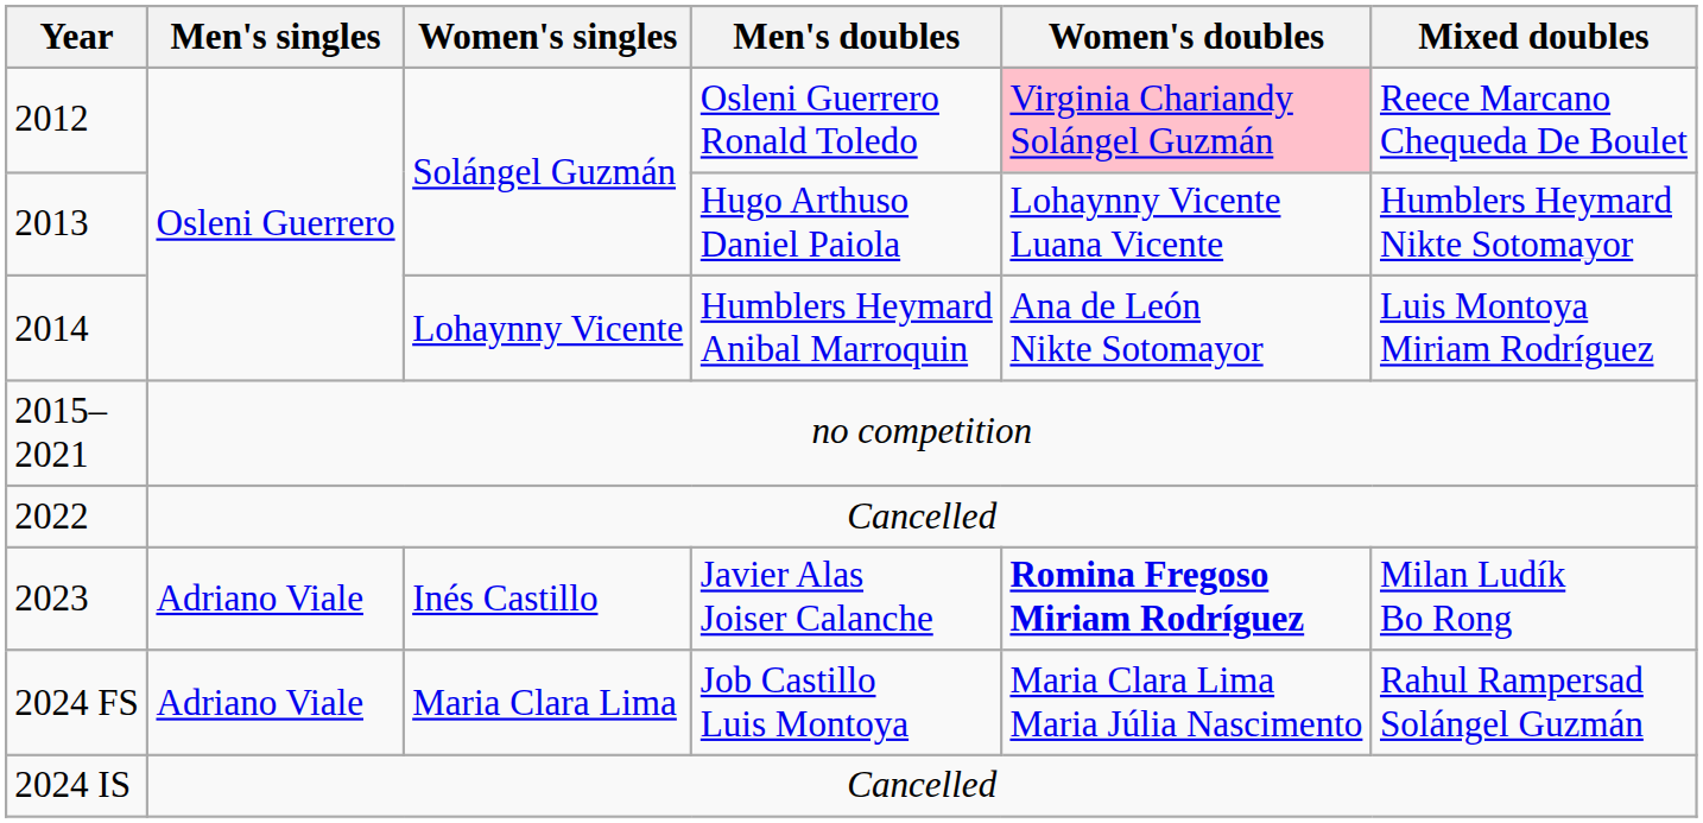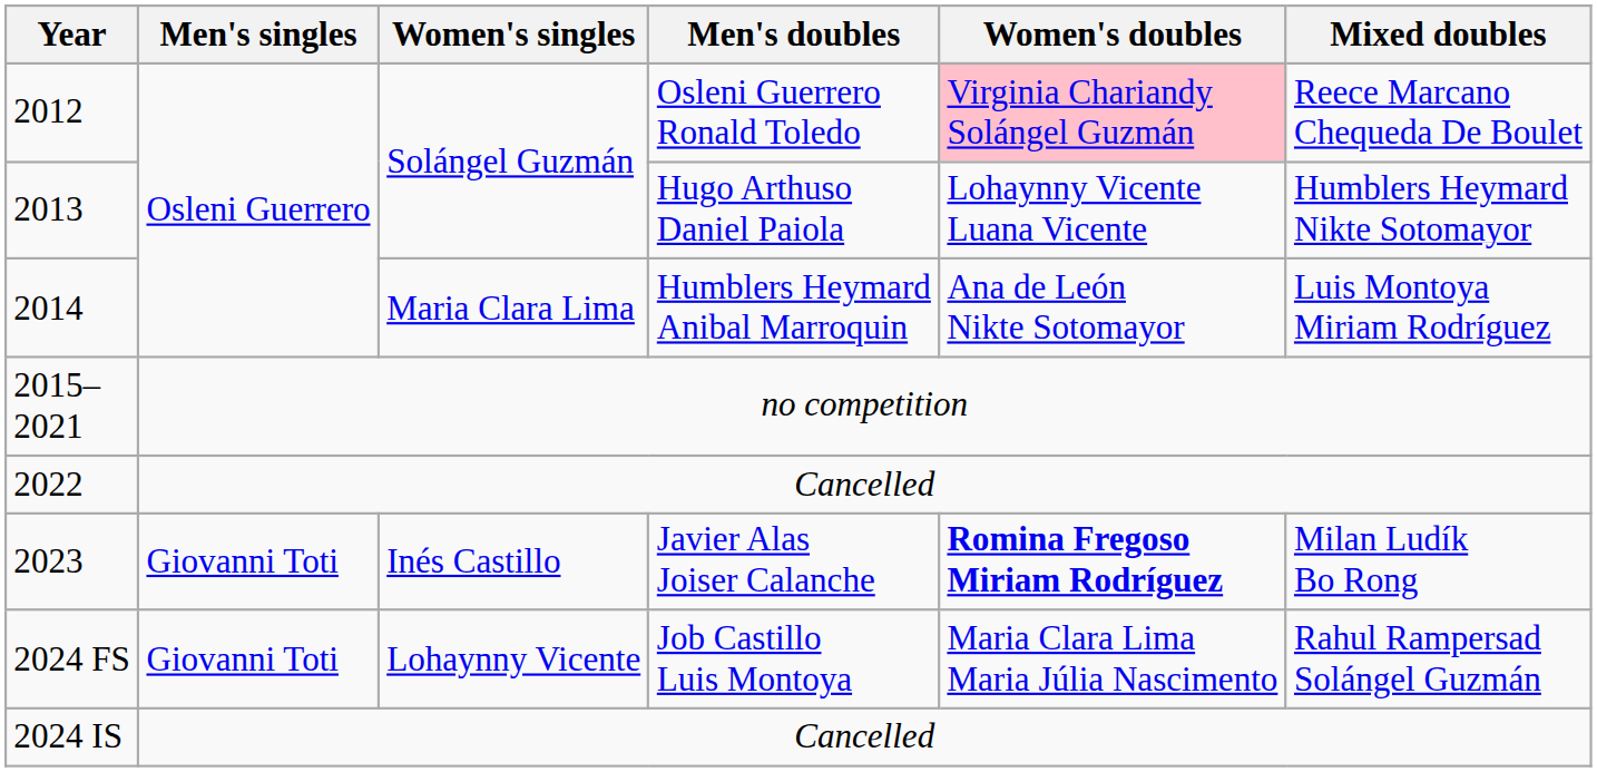 <table class=wikitable style="font-size:90%;">
 <tr>
 <th>Year</th>
 <th>Men's singles</th>
 <th>Women's singles</th>
 <th>Men's doubles</th>
 <th>Women's doubles</th>
 <th>Mixed doubles</th>
 </tr>
 <tr>
 <td>2012</td>
 <td rowspan="3"> <a href='#'>Osleni Guerrero</a></td>
 <td rowspan="2"> <a href='#'>Solángel Guzmán</a></td>
 <td> <a href='#'>Osleni Guerrero</a><br> <a href='#'>Ronald Toledo</a></td>
 <td style="background: pink;"> <a href='#'>Virginia Chariandy</a><br> <a href='#'>Solángel Guzmán</a></td>
 <td> <a href='#'>Reece Marcano</a><br> <a href='#'>Chequeda De Boulet</a></td>
 </tr>
 <tr>
 <td>2013</td>
 <td> <a href='#'>Hugo Arthuso</a><br> <a href='#'>Daniel Paiola</a></td>
 <td> <a href='#'>Lohaynny Vicente</a><br> <a href='#'>Luana Vicente</a></td>
 <td> <a href='#'>Humblers Heymard</a><br> <a href='#'>Nikte Sotomayor</a></td>
 </tr>
 <tr>
 <td>2014</td>
-<td> <a href='#'>Lohaynny Vicente</a></td>
+<td> <a href='#'>Maria Clara Lima</a></td>
 <td> <a href='#'>Humblers Heymard</a><br> <a href='#'>Anibal Marroquin</a></td>
 <td> <a href='#'>Ana de León</a><br> <a href='#'>Nikte Sotomayor</a></td>
 <td> <a href='#'>Luis Montoya</a><br> <a href='#'>Miriam Rodríguez</a></td>
 </tr>
 <tr>
 <td>2015–<br>2021</td>
 <td colspan=5 align=center><em>no competition</em></td>
 </tr>
 <tr>
 <td>2022</td>
 <td align="center" colspan="5"><em>Cancelled</em></td>
 </tr>
 <tr>
 <td>2023</td>
-<td> <a href='#'>Adriano Viale</a></td>
+<td> <a href='#'>Giovanni Toti</a></td>
 <td> <a href='#'>Inés Castillo</a></td>
 <td> <a href='#'>Javier Alas</a> <br> <a href='#'>Joiser Calanche</a></td>
 <td><strong> <a href='#'>Romina Fregoso</a><br> <a href='#'>Miriam Rodríguez</a></strong></td>
 <td> <a href='#'>Milan Ludík</a><br> <a href='#'>Bo Rong</a></td>
 </tr>
 <tr>
 <td>2024 FS</td>
-<td> <a href='#'>Adriano Viale</a></td>
-<td> <a href='#'>Maria Clara Lima</a></td>
+<td> <a href='#'>Giovanni Toti</a></td>
+<td> <a href='#'>Lohaynny Vicente</a></td>
 <td> <a href='#'>Job Castillo</a><br> <a href='#'>Luis Montoya</a></td>
 <td> <a href='#'>Maria Clara Lima</a><br> <a href='#'>Maria Júlia Nascimento</a></td>
 <td> <a href='#'>Rahul Rampersad</a><br> <a href='#'>Solángel Guzmán</a></td>
 </tr>
 <tr>
 <td>2024 IS</td>
 <td align="center" colspan="5"><em>Cancelled</em></td>
 </tr>
 </table>
